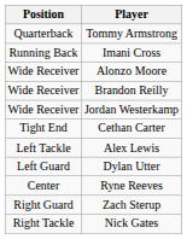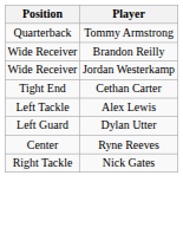 <table class="wikitable" style="text-align: center;">
 <tr>
 <th>Position</th>
 <th>Player</th>
 </tr>
 <tr>
 <td>Quarterback</td>
 <td>Tommy Armstrong</td>
-</tr>
-<tr>
-<td>Running Back</td>
-<td>Imani Cross</td>
-</tr>
-<tr>
-<td>Wide Receiver</td>
-<td>Alonzo Moore</td>
 </tr>
 <tr>
 <td>Wide Receiver</td>
 <td>Brandon Reilly</td>
 </tr>
 <tr>
 <td>Wide Receiver</td>
 <td>Jordan Westerkamp</td>
 </tr>
 <tr>
 <td>Tight End</td>
 <td>Cethan Carter</td>
 </tr>
 <tr>
 <td>Left Tackle</td>
 <td>Alex Lewis</td>
 </tr>
 <tr>
 <td>Left Guard</td>
 <td>Dylan Utter</td>
 </tr>
 <tr>
 <td>Center</td>
 <td>Ryne Reeves</td>
 </tr>
 <tr>
-<td>Right Guard</td>
-<td>Zach Sterup</td>
-</tr>
-<tr>
 <td>Right Tackle</td>
 <td>Nick Gates</td>
 </tr>
 </table>
